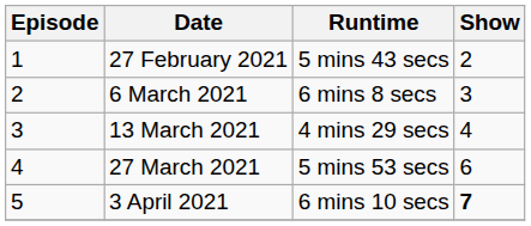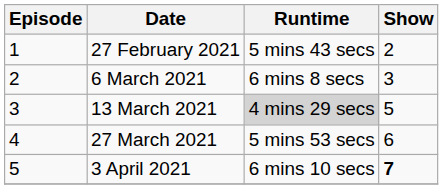 <table class="wikitable">
 <tr>
 <th>Episode</th>
 <th>Date</th>
 <th>Runtime</th>
 <th>Show</th>
 </tr>
 <tr>
 <td>1</td>
 <td>27 February 2021</td>
 <td>5 mins 43 secs</td>
 <td>2</td>
 </tr>
 <tr>
 <td>2</td>
 <td>6 March 2021</td>
 <td>6 mins 8 secs</td>
 <td>3</td>
 </tr>
 <tr>
 <td>3</td>
 <td>13 March 2021</td>
-<td>4 mins 29 secs</td>
-<td>4</td>
+<td style="background: lightgrey;">4 mins 29 secs</td>
+<td>5</td>
 </tr>
 <tr>
 <td>4</td>
 <td>27 March 2021</td>
 <td>5 mins 53 secs</td>
 <td>6</td>
 </tr>
 <tr>
 <td>5</td>
 <td>3 April 2021</td>
 <td>6 mins 10 secs</td>
 <td><strong>7</strong></td>
 </tr>
 <tr>
 </tr>
 </table>
